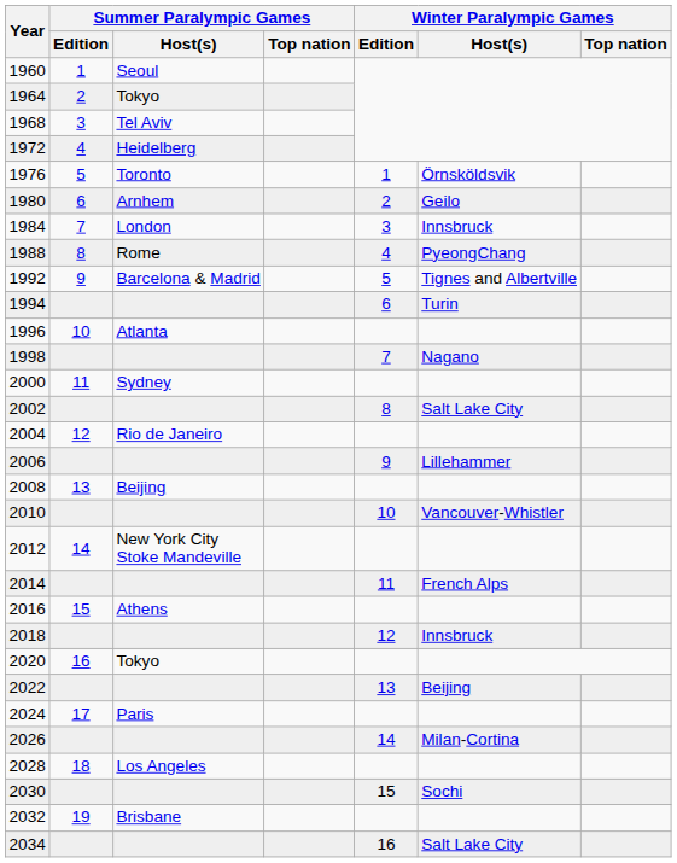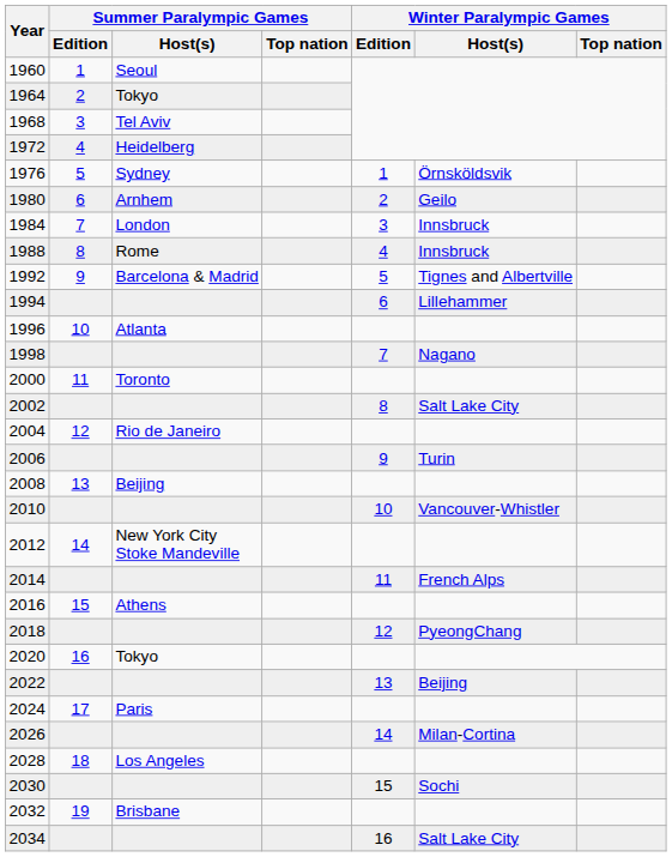 <table class="wikitable">
 <tr>
 <th style="text-align:center" rowspan="2">Year</th>
 <th colspan="3"><a href='#'>Summer Paralympic Games</a></th>
 <th colspan="3"><a href='#'>Winter Paralympic Games</a></th>
 </tr>
 <tr>
 <th style="text-align:center">Edition</th>
 <th>Host(s)</th>
 <th>Top nation</th>
 <th style="text-align:center">Edition</th>
 <th>Host(s)</th>
 <th>Top nation</th>
 </tr>
 <tr>
 <td>1960</td>
 <td style="text-align:center"><a href='#'>1</a></td>
 <td> <a href='#'>Seoul</a></td>
 <td></td>
 <td colspan="3" rowspan="4"></td>
 </tr>
 <tr style="background:#efefef;">
 <td>1964</td>
 <td style="text-align:center"><a href='#'>2</a></td>
 <td> Tokyo</td>
 <td></td>
 </tr>
 <tr>
 <td>1968</td>
 <td style="text-align:center"><a href='#'>3</a></td>
 <td> <a href='#'>Tel Aviv</a></td>
 <td></td>
 </tr>
 <tr style="background:#efefef;">
 <td>1972</td>
 <td style="text-align:center"><a href='#'>4</a></td>
 <td> <a href='#'>Heidelberg</a></td>
 <td></td>
 </tr>
 <tr>
 <td>1976</td>
 <td style="text-align:center"><a href='#'>5</a></td>
-<td> <a href='#'>Toronto</a></td>
+<td> <a href='#'>Sydney</a></td>
 <td></td>
 <td style="text-align:center"><a href='#'>1</a></td>
 <td> <a href='#'>Örnsköldsvik</a></td>
 <td></td>
 </tr>
 <tr style="background:#efefef;">
 <td>1980</td>
 <td style="text-align:center"><a href='#'>6</a></td>
 <td> <a href='#'>Arnhem</a></td>
 <td></td>
 <td style="text-align:center"><a href='#'>2</a></td>
 <td> <a href='#'>Geilo</a></td>
 <td></td>
 </tr>
 <tr>
 <td>1984</td>
 <td style="text-align:center"><a href='#'>7</a></td>
 <td> <a href='#'>London</a></td>
 <td></td>
 <td style="text-align:center"><a href='#'>3</a></td>
 <td> <a href='#'>Innsbruck</a></td>
 <td></td>
 </tr>
 <tr style="background:#efefef;">
 <td>1988</td>
 <td style="text-align:center"><a href='#'>8</a></td>
 <td> Rome</td>
 <td></td>
 <td style="text-align:center"><a href='#'>4</a></td>
-<td> <a href='#'>PyeongChang</a></td>
+<td> <a href='#'>Innsbruck</a></td>
 <td></td>
 </tr>
 <tr>
 <td>1992</td>
 <td style="text-align:center"><a href='#'>9</a></td>
 <td> <a href='#'>Barcelona</a> & <a href='#'>Madrid</a></td>
 <td></td>
 <td style="text-align:center"><a href='#'>5</a></td>
 <td> <a href='#'>Tignes</a> and <a href='#'>Albertville</a></td>
 <td></td>
 </tr>
 <tr style="background:#efefef;">
 <td>1994</td>
 <td></td>
 <td></td>
 <td></td>
 <td style="text-align:center"><a href='#'>6</a></td>
-<td> <a href='#'>Turin</a></td>
+<td> <a href='#'>Lillehammer</a></td>
 <td></td>
 </tr>
 <tr>
 <td>1996</td>
 <td style="text-align:center"><a href='#'>10</a></td>
 <td> <a href='#'>Atlanta</a></td>
 <td></td>
 <td></td>
 <td></td>
 <td></td>
 </tr>
 <tr style="background:#efefef;">
 <td>1998</td>
 <td></td>
 <td></td>
 <td></td>
 <td style="text-align:center"><a href='#'>7</a></td>
 <td> <a href='#'>Nagano</a></td>
 <td></td>
 </tr>
 <tr>
 <td>2000</td>
 <td style="text-align:center"><a href='#'>11</a></td>
-<td> <a href='#'>Sydney</a></td>
+<td> <a href='#'>Toronto</a></td>
 <td></td>
 <td></td>
 <td></td>
 <td></td>
 </tr>
 <tr style="background:#efefef;">
 <td>2002</td>
 <td></td>
 <td></td>
 <td></td>
 <td style="text-align:center"><a href='#'>8</a></td>
 <td> <a href='#'>Salt Lake City</a></td>
 <td></td>
 </tr>
 <tr>
 <td>2004</td>
 <td style="text-align:center"><a href='#'>12</a></td>
 <td> <a href='#'>Rio de Janeiro</a></td>
 <td></td>
 <td></td>
 <td></td>
 <td></td>
 </tr>
 <tr style="background:#efefef;">
 <td>2006</td>
 <td></td>
 <td></td>
 <td></td>
 <td style="text-align:center"><a href='#'>9</a></td>
-<td> <a href='#'>Lillehammer</a></td>
+<td> <a href='#'>Turin</a></td>
 <td></td>
 </tr>
 <tr>
 <td>2008</td>
 <td style="text-align:center"><a href='#'>13</a></td>
 <td> <a href='#'>Beijing</a></td>
 <td></td>
 <td></td>
 <td></td>
 <td></td>
 </tr>
 <tr style="background:#efefef;">
 <td>2010</td>
 <td></td>
 <td></td>
 <td></td>
 <td style="text-align:center"><a href='#'>10</a></td>
 <td> <a href='#'>Vancouver</a>-<a href='#'>Whistler</a></td>
 <td></td>
 </tr>
 <tr>
 <td>2012</td>
 <td style="text-align:center"><a href='#'>14</a></td>
 <td> New York City<br> <a href='#'>Stoke Mandeville</a></td>
 <td></td>
 <td></td>
 <td></td>
 <td></td>
 </tr>
 <tr style="background:#efefef;">
 <td>2014</td>
 <td></td>
 <td></td>
 <td></td>
 <td style="text-align:center"><a href='#'>11</a></td>
 <td> <a href='#'>French Alps</a></td>
 <td></td>
 </tr>
 <tr>
 <td>2016</td>
 <td style="text-align:center"><a href='#'>15</a></td>
 <td> <a href='#'>Athens</a></td>
 <td></td>
 <td></td>
 <td></td>
 <td></td>
 </tr>
 <tr style="background:#efefef;">
 <td>2018</td>
 <td></td>
 <td></td>
 <td></td>
 <td style="text-align:center"><a href='#'>12</a></td>
-<td> <a href='#'>Innsbruck</a></td>
+<td> <a href='#'>PyeongChang</a></td>
 <td></td>
 </tr>
 <tr>
 <td>2020</td>
 <td style="text-align:center"><a href='#'>16</a></td>
 <td> Tokyo</td>
 <td></td>
 <td></td>
 </tr>
 <tr style="background:#efefef;">
 <td>2022</td>
 <td></td>
 <td></td>
 <td></td>
 <td style="text-align:center"><a href='#'>13</a></td>
 <td> <a href='#'>Beijing</a></td>
 <td></td>
 </tr>
 <tr>
 <td>2024</td>
 <td style="text-align:center"><a href='#'>17</a></td>
 <td> <a href='#'>Paris</a></td>
 <td></td>
 <td></td>
 <td></td>
 <td></td>
 </tr>
 <tr style="background:#efefef;">
 <td>2026</td>
 <td></td>
 <td></td>
 <td></td>
 <td style="text-align:center"><a href='#'>14</a></td>
 <td> <a href='#'>Milan</a>-<a href='#'>Cortina</a></td>
 <td></td>
 </tr>
 <tr>
 <td>2028</td>
 <td style="text-align:center"><a href='#'>18</a></td>
 <td> <a href='#'>Los Angeles</a></td>
 <td></td>
 <td></td>
 <td></td>
 <td></td>
 </tr>
 <tr style="background:#efefef;">
 <td>2030</td>
 <td></td>
 <td></td>
 <td></td>
 <td style="text-align:center">15</td>
 <td> <a href='#'>Sochi</a></td>
 <td></td>
 </tr>
 <tr>
 <td>2032</td>
 <td style="text-align:center"><a href='#'>19</a></td>
 <td> <a href='#'>Brisbane</a></td>
 <td></td>
 <td></td>
 <td></td>
 </tr>
 <tr style="background:#efefef;">
 <td>2034</td>
 <td></td>
 <td></td>
 <td></td>
 <td style="text-align:center">16</td>
 <td> <a href='#'>Salt Lake City</a></td>
 <td></td>
 </tr>
 </table>
